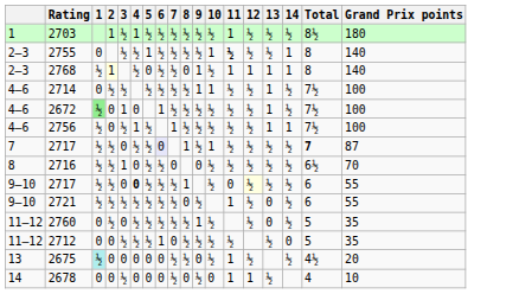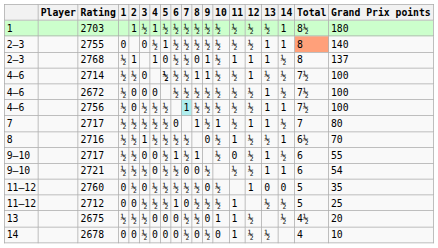 <table class="wikitable">
 <tr>
 <th></th>
+<th>Player</th>
 <th>Rating</th>
 <th>1</th>
 <th>2</th>
 <th>3</th>
 <th>4</th>
 <th>5</th>
 <th>6</th>
 <th>7</th>
 <th>8</th>
 <th>9</th>
 <th>10</th>
 <th>11</th>
 <th>12</th>
 <th>13</th>
 <th>14</th>
 <th>Total</th>
 <th>Grand Prix points</th>
 </tr>
 <tr style="background:#ccffcc;">
 <td>1</td>
+<td><strong></strong></td>
 <td>2703</td>
 <td></td>
 <td>1</td>
 <td>½</td>
 <td>1</td>
 <td>½</td>
 <td>½</td>
 <td>½</td>
 <td>½</td>
 <td>½</td>
 <td>½</td>
-<td>1</td>
 <td>½</td>
 <td>½</td>
 <td>½</td>
+<td>1</td>
 <td>8½</td>
 <td>180</td>
 </tr>
 <tr>
 <td>2–3</td>
+<td></td>
 <td>2755</td>
 <td>0</td>
 <td></td>
-<td>½</td>
+<td>0</td>
 <td>½</td>
 <td>1</td>
 <td>½</td>
 <td>½</td>
 <td>½</td>
 <td>½</td>
-<td>1</td>
-<td><strong>½</strong></td>
+<td>½</td>
 <td>½</td>
 <td>½</td>
 <td>1</td>
-<td>8</td>
+<td>1</td>
+<td style="background: lightsalmon;">8</td>
 <td>140</td>
 </tr>
 <tr>
 <td>2–3</td>
+<td></td>
 <td>2768</td>
 <td>½</td>
-<td style="background: lightyellow;">1</td>
+<td>1</td>
 <td></td>
-<td>½</td>
+<td>1</td>
 <td>0</td>
 <td>½</td>
 <td>½</td>
 <td>0</td>
 <td>1</td>
 <td>½</td>
 <td>1</td>
 <td>1</td>
 <td>1</td>
-<td>1</td>
+<td>½</td>
 <td>8</td>
-<td>140</td>
+<td>137</td>
 </tr>
 <tr>
 <td>4–6</td>
+<td></td>
 <td>2714</td>
-<td>0</td>
 <td>½</td>
 <td>½</td>
+<td>0</td>
 <td></td>
-<td>½</td>
-<td>½</td>
+<td><strong>½</strong></td>
 <td>½</td>
 <td>½</td>
 <td>1</td>
 <td>1</td>
 <td>½</td>
 <td>½</td>
 <td>1</td>
 <td>½</td>
+<td>½</td>
 <td>7½</td>
 <td>100</td>
 </tr>
 <tr>
 <td>4–6</td>
+<td></td>
 <td>2672</td>
-<td style="background: lightgreen;">½</td>
+<td>½</td>
 <td>0</td>
-<td>1</td>
+<td>0</td>
 <td>0</td>
 <td></td>
-<td>1</td>
+<td>½</td>
 <td>½</td>
 <td>½</td>
 <td>½</td>
 <td>½</td>
 <td>½</td>
 <td>½</td>
 <td>1</td>
 <td>½</td>
 <td>7½</td>
 <td>100</td>
 </tr>
 <tr>
 <td>4–6</td>
+<td></td>
 <td>2756</td>
 <td>½</td>
 <td>0</td>
 <td>½</td>
-<td>1</td>
+<td>½</td>
 <td>½</td>
 <td></td>
-<td>1</td>
+<td style="background: paleturquoise;">1</td>
 <td>½</td>
 <td>½</td>
 <td>½</td>
 <td>½</td>
 <td>½</td>
 <td>1</td>
 <td>1</td>
 <td>7½</td>
 <td>100</td>
 </tr>
 <tr>
 <td>7</td>
+<td></td>
 <td>2717</td>
 <td>½</td>
 <td>½</td>
-<td>0</td>
 <td>½</td>
 <td>½</td>
-<td style="background: lavender;">0</td>
+<td>½</td>
+<td>0</td>
 <td></td>
 <td>1</td>
+<td>½</td>
+<td>1</td>
+<td>½</td>
+<td>1</td>
+<td>1</td>
+<td>½</td>
+<td>7</td>
+<td>80</td>
+</tr>
+<tr>
+<td>8</td>
+<td></td>
+<td>2716</td>
+<td>½</td>
 <td>½</td>
 <td>1</td>
 <td>½</td>
 <td>½</td>
 <td>½</td>
 <td>½</td>
-<td><strong>7</strong></td>
-<td>87</td>
-</tr>
-<tr>
-<td>8</td>
-<td>2716</td>
+<td></td>
+<td>0</td>
+<td>½</td>
+<td>1</td>
 <td>½</td>
 <td>½</td>
 <td>1</td>
-<td>0</td>
-<td>½</td>
-<td>½</td>
-<td>0</td>
-<td></td>
-<td>0</td>
-<td>½</td>
-<td>½</td>
-<td>½</td>
-<td>½</td>
-<td>½</td>
 <td>6½</td>
 <td>70</td>
 </tr>
 <tr>
 <td>9–10</td>
+<td></td>
 <td>2717</td>
 <td>½</td>
 <td>½</td>
 <td>0</td>
-<td><strong>0</strong></td>
+<td>0</td>
 <td>½</td>
-<td>½</td>
+<td>1</td>
 <td>½</td>
 <td>1</td>
 <td></td>
 <td>½</td>
 <td>0</td>
-<td style="background: lightyellow;">½</td>
 <td>½</td>
+<td>1</td>
 <td>½</td>
 <td>6</td>
 <td>55</td>
 </tr>
 <tr>
 <td>9–10</td>
+<td></td>
 <td>2721</td>
 <td>½</td>
 <td>½</td>
+<td>½</td>
+<td>0</td>
+<td>½</td>
+<td>½</td>
+<td>0</td>
+<td>0</td>
+<td>½</td>
+<td></td>
+<td>½</td>
+<td>½</td>
+<td>1</td>
+<td>1</td>
+<td>6</td>
+<td>54</td>
+</tr>
+<tr>
+<td>11–12</td>
+<td></td>
+<td>2760</td>
+<td>0</td>
+<td>½</td>
+<td>0</td>
 <td>½</td>
 <td>½</td>
 <td>½</td>
 <td>½</td>
 <td>½</td>
 <td>0</td>
 <td>½</td>
 <td></td>
 <td>1</td>
-<td>½</td>
 <td>0</td>
-<td>½</td>
-<td>6</td>
-<td>55</td>
-</tr>
-<tr>
-<td>11–12</td>
-<td>2760</td>
 <td>0</td>
-<td>½</td>
-<td>0</td>
-<td>½</td>
-<td>½</td>
-<td>½</td>
-<td>½</td>
-<td>½</td>
-<td>1</td>
-<td>½</td>
-<td></td>
-<td>½</td>
-<td>0</td>
-<td>½</td>
 <td>5</td>
 <td>35</td>
 </tr>
 <tr>
 <td>11–12</td>
+<td></td>
 <td>2712</td>
 <td>0</td>
 <td>0</td>
 <td>½</td>
 <td>½</td>
 <td>½</td>
 <td>1</td>
 <td>0</td>
 <td>½</td>
 <td>½</td>
 <td>½</td>
-<td>½</td>
+<td>1</td>
 <td></td>
 <td>½</td>
-<td>0</td>
+<td>½</td>
 <td>5</td>
-<td>35</td>
+<td>25</td>
 </tr>
 <tr>
 <td>13</td>
+<td></td>
 <td>2675</td>
-<td style="background: paleturquoise;">½</td>
-<td>0</td>
-<td>0</td>
+<td>½</td>
+<td>½</td>
+<td>½</td>
 <td>0</td>
 <td>0</td>
 <td>0</td>
 <td>½</td>
 <td>½</td>
 <td>0</td>
-<td>½</td>
+<td>1</td>
 <td>1</td>
 <td>½</td>
 <td></td>
 <td>½</td>
 <td>4½</td>
 <td>20</td>
 </tr>
 <tr>
 <td>14</td>
+<td></td>
 <td>2678</td>
 <td>0</td>
 <td>0</td>
 <td>½</td>
 <td>0</td>
 <td>0</td>
 <td>0</td>
 <td>½</td>
 <td>0</td>
 <td>½</td>
 <td>0</td>
 <td>1</td>
-<td>1</td>
+<td>½</td>
 <td>½</td>
 <td></td>
 <td>4</td>
 <td>10</td>
 </tr>
 </table>
